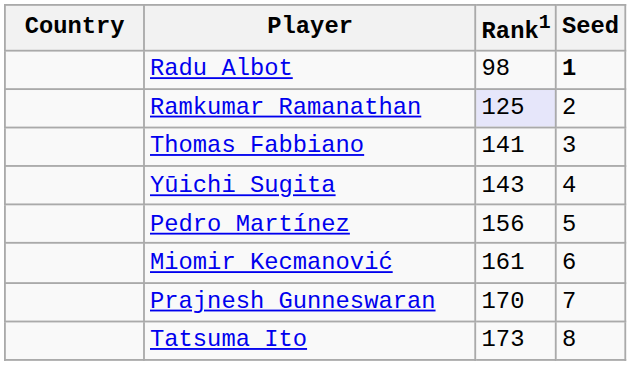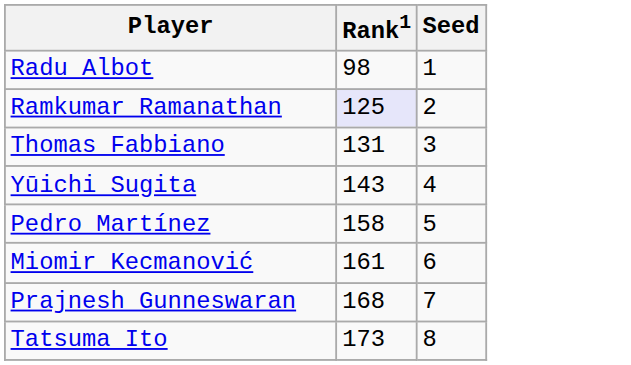 <table class="sortable wikitable">
 <tr>
-<th width="70">Country</th>
 <th width="175">Player</th>
 <th>Rank<sup>1</sup></th>
 <th>Seed</th>
 </tr>
 <tr>
-<td></td>
 <td><a href='#'>Radu Albot</a></td>
 <td>98</td>
-<td><strong>1</strong></td>
+<td>1</td>
 </tr>
 <tr>
-<td></td>
 <td><a href='#'>Ramkumar Ramanathan</a></td>
 <td style="background: lavender;">125</td>
 <td>2</td>
 </tr>
 <tr>
-<td></td>
 <td><a href='#'>Thomas Fabbiano</a></td>
-<td>141</td>
+<td>131</td>
 <td>3</td>
 </tr>
 <tr>
-<td></td>
 <td><a href='#'>Yūichi Sugita</a></td>
 <td>143</td>
 <td>4</td>
 </tr>
 <tr>
-<td></td>
 <td><a href='#'>Pedro Martínez</a></td>
-<td>156</td>
+<td>158</td>
 <td>5</td>
 </tr>
 <tr>
-<td></td>
 <td><a href='#'>Miomir Kecmanović</a></td>
 <td>161</td>
 <td>6</td>
 </tr>
 <tr>
-<td></td>
 <td><a href='#'>Prajnesh Gunneswaran</a></td>
-<td>170</td>
+<td>168</td>
 <td>7</td>
 </tr>
 <tr>
-<td></td>
 <td><a href='#'>Tatsuma Ito</a></td>
 <td>173</td>
 <td>8</td>
 </tr>
 </table>
